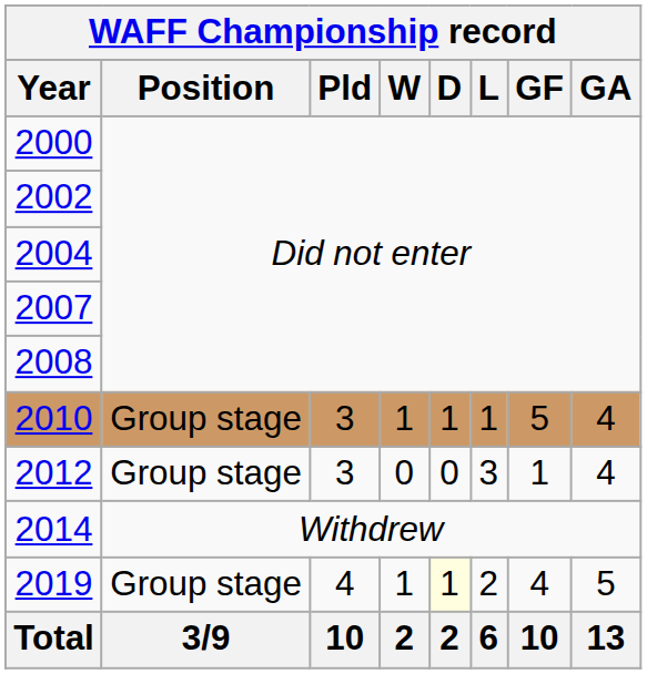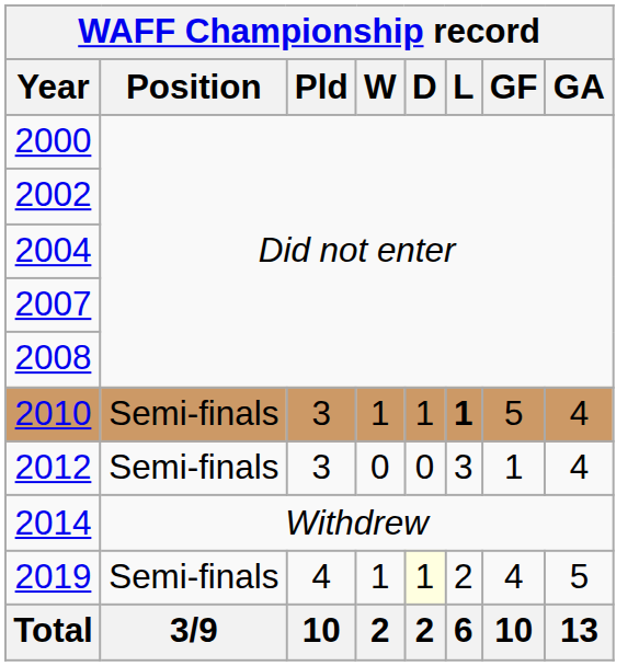 <table class="wikitable" style="text-align: center;">
 <tr>
 <th colspan=8><a href='#'>WAFF Championship</a> record</th>
 </tr>
 <tr>
 <th>Year</th>
 <th>Position</th>
 <th>Pld</th>
 <th>W</th>
 <th>D</th>
 <th>L</th>
 <th>GF</th>
 <th>GA</th>
 </tr>
 <tr>
 <td> <a href='#'>2000</a></td>
 <td colspan=7 rowspan=5><em>Did not enter</em></td>
 </tr>
 <tr>
 <td> <a href='#'>2002</a></td>
 </tr>
 <tr>
 <td> <a href='#'>2004</a></td>
 </tr>
 <tr>
 <td> <a href='#'>2007</a></td>
 </tr>
 <tr>
 <td> <a href='#'>2008</a></td>
 </tr>
 <tr bgcolor="#cc9966">
 <td> <a href='#'>2010</a></td>
-<td>Group stage</td>
+<td>Semi-finals</td>
 <td>3</td>
 <td>1</td>
 <td>1</td>
-<td>1</td>
+<td><strong>1</strong></td>
 <td>5</td>
 <td>4</td>
 </tr>
 <tr>
 <td> <a href='#'>2012</a></td>
-<td>Group stage</td>
+<td>Semi-finals</td>
 <td>3</td>
 <td>0</td>
 <td>0</td>
 <td>3</td>
 <td>1</td>
 <td>4</td>
 </tr>
 <tr>
 <td> <a href='#'>2014</a></td>
 <td colspan=7><em>Withdrew</em></td>
 </tr>
 <tr>
 <td> <a href='#'>2019</a></td>
-<td>Group stage</td>
+<td>Semi-finals</td>
 <td>4</td>
 <td>1</td>
 <td style="background: lightyellow;">1</td>
 <td>2</td>
 <td>4</td>
 <td>5</td>
 </tr>
 <tr>
 <th>Total</th>
 <th>3/9</th>
 <th>10</th>
 <th>2</th>
 <th>2</th>
 <th>6</th>
 <th>10</th>
 <th>13</th>
 </tr>
 </table>
